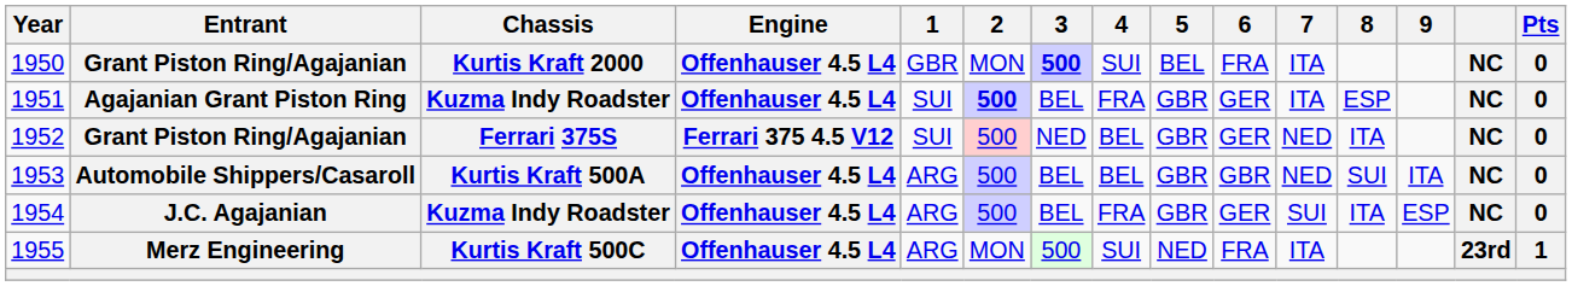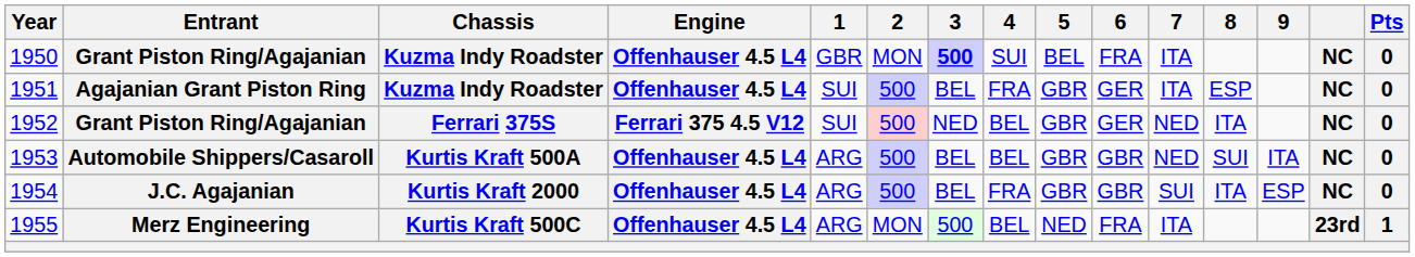 <table class="wikitable" style="text-align:center; font-size:90%">
 <tr>
 <th>Year</th>
 <th>Entrant</th>
 <th>Chassis</th>
 <th>Engine</th>
 <th>1</th>
 <th>2</th>
 <th>3</th>
 <th>4</th>
 <th>5</th>
 <th>6</th>
 <th>7</th>
 <th>8</th>
 <th>9</th>
 <th></th>
 <th><a href='#'>Pts</a></th>
 </tr>
 <tr>
 <td><a href='#'>1950</a></td>
 <th>Grant Piston Ring/Agajanian</th>
-<th><a href='#'>Kurtis Kraft</a> 2000</th>
+<th><a href='#'>Kuzma</a> Indy Roadster</th>
 <th><a href='#'>Offenhauser</a> 4.5 <a href='#'>L4</a></th>
 <td><a href='#'>GBR</a></td>
 <td><a href='#'>MON</a></td>
 <td style="background:#CFCFFF;"><strong><a href='#'>500</a></strong><br></td>
 <td><a href='#'>SUI</a></td>
 <td><a href='#'>BEL</a></td>
 <td><a href='#'>FRA</a></td>
 <td><a href='#'>ITA</a></td>
 <td></td>
 <td></td>
 <th>NC</th>
 <th>0</th>
 </tr>
 <tr>
 <td><a href='#'>1951</a></td>
 <th>Agajanian Grant Piston Ring</th>
 <th><a href='#'>Kuzma</a> Indy Roadster</th>
 <th><a href='#'>Offenhauser</a> 4.5 <a href='#'>L4</a></th>
 <td><a href='#'>SUI</a></td>
-<td style="background:#CFCFFF;"><strong><a href='#'>500</a><br></strong></td>
+<td style="background:#CFCFFF;"><a href='#'>500</a><br></td>
 <td><a href='#'>BEL</a></td>
 <td><a href='#'>FRA</a></td>
 <td><a href='#'>GBR</a></td>
 <td><a href='#'>GER</a></td>
 <td><a href='#'>ITA</a></td>
 <td><a href='#'>ESP</a></td>
 <td></td>
 <th>NC</th>
 <th>0</th>
 </tr>
 <tr>
 <td><a href='#'>1952</a></td>
 <th>Grant Piston Ring/Agajanian</th>
 <th><a href='#'>Ferrari</a> <a href='#'>375S</a></th>
 <th><a href='#'>Ferrari</a> 375 4.5 <a href='#'>V12</a></th>
 <td><a href='#'>SUI</a></td>
 <td style="background:#FFCFCF;"><a href='#'>500</a><br></td>
 <td><a href='#'>NED</a></td>
 <td><a href='#'>BEL</a></td>
 <td><a href='#'>GBR</a></td>
 <td><a href='#'>GER</a></td>
 <td><a href='#'>NED</a></td>
 <td><a href='#'>ITA</a></td>
 <td></td>
 <th>NC</th>
 <th>0</th>
 </tr>
 <tr>
 <td><a href='#'>1953</a></td>
 <th>Automobile Shippers/Casaroll</th>
 <th><a href='#'>Kurtis Kraft</a> 500A</th>
 <th><a href='#'>Offenhauser</a> 4.5 <a href='#'>L4</a></th>
 <td><a href='#'>ARG</a></td>
 <td style="background:#CFCFFF;"><a href='#'>500</a><br></td>
 <td><a href='#'>BEL</a></td>
 <td><a href='#'>BEL</a></td>
 <td><a href='#'>GBR</a></td>
 <td><a href='#'>GBR</a></td>
 <td><a href='#'>NED</a></td>
 <td><a href='#'>SUI</a></td>
 <td><a href='#'>ITA</a></td>
 <th>NC</th>
 <th>0</th>
 </tr>
 <tr>
 <td><a href='#'>1954</a></td>
 <th>J.C. Agajanian</th>
-<th><a href='#'>Kuzma</a> Indy Roadster</th>
+<th><a href='#'>Kurtis Kraft</a> 2000</th>
 <th><a href='#'>Offenhauser</a> 4.5 <a href='#'>L4</a></th>
 <td><a href='#'>ARG</a></td>
 <td style="background:#CFCFFF;"><a href='#'>500</a><br></td>
 <td><a href='#'>BEL</a></td>
 <td><a href='#'>FRA</a></td>
 <td><a href='#'>GBR</a></td>
-<td><a href='#'>GER</a></td>
+<td><a href='#'>GBR</a></td>
 <td><a href='#'>SUI</a></td>
 <td><a href='#'>ITA</a></td>
 <td><a href='#'>ESP</a></td>
 <th>NC</th>
 <th>0</th>
 </tr>
 <tr>
 <td><a href='#'>1955</a></td>
 <th>Merz Engineering</th>
 <th><a href='#'>Kurtis Kraft</a> 500C</th>
 <th><a href='#'>Offenhauser</a> 4.5 <a href='#'>L4</a></th>
 <td><a href='#'>ARG</a></td>
 <td><a href='#'>MON</a></td>
 <td style="background:#DFFFDF;"><a href='#'>500</a><br></td>
-<td><a href='#'>SUI</a></td>
+<td><a href='#'>BEL</a></td>
 <td><a href='#'>NED</a></td>
 <td><a href='#'>FRA</a></td>
 <td><a href='#'>ITA</a></td>
 <td></td>
 <td></td>
 <th>23rd</th>
 <th>1</th>
 </tr>
 <tr>
 <th colspan=15></th>
 </tr>
 </table>
